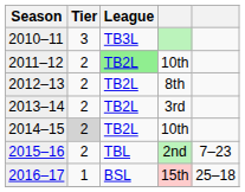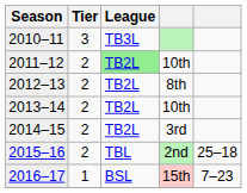 <table class="wikitable" style="font-size:85%;">
 <tr>
 <th>Season</th>
 <th>Tier</th>
 <th>League</th>
 <th></th>
 <th></th>
 </tr>
 <tr>
 <td style="background:#efefef;">2010–11</td>
 <td align="center">3</td>
 <td><a href='#'>TB3L</a></td>
 <td style="background:#BBF3BB"></td>
 <td></td>
 </tr>
 <tr>
 <td style="background:#efefef;">2011–12</td>
 <td align="center">2</td>
 <td style="background: lightgreen;"><a href='#'>TB2L</a></td>
 <td align="center">10th</td>
 <td></td>
 </tr>
 <tr>
 <td style="background:#efefef;">2012–13</td>
 <td align="center">2</td>
 <td><a href='#'>TB2L</a></td>
 <td align="center">8th</td>
 <td></td>
 </tr>
 <tr>
 <td style="background:#efefef;">2013–14</td>
 <td align="center">2</td>
 <td><a href='#'>TB2L</a></td>
-<td align="center">3rd</td>
+<td align="center">10th</td>
 <td></td>
 </tr>
 <tr>
 <td style="background:#efefef;">2014–15</td>
-<td align="center" style="background: lightgrey;">2</td>
+<td align="center">2</td>
 <td><a href='#'>TB2L</a></td>
-<td align="center">10th</td>
+<td align="center">3rd</td>
 <td></td>
 </tr>
 <tr>
 <td style="background:#efefef;"><a href='#'>2015–16</a></td>
 <td align="center">2</td>
 <td><a href='#'>TBL</a></td>
 <td style="background:#BBF3BB" align="center">2nd</td>
-<td style="text-align: center;">7–23</td>
+<td style="text-align: center;">25–18</td>
 </tr>
 <tr>
 <td style="background:#efefef;"><a href='#'>2016–17</a></td>
 <td align="center">1</td>
 <td><a href='#'>BSL</a></td>
 <td style="background:#fcc" align="center">15th</td>
-<td style="text-align: center;">25–18</td>
+<td style="text-align: center;">7–23</td>
 </tr>
 <tr>
 </tr>
 </table>
